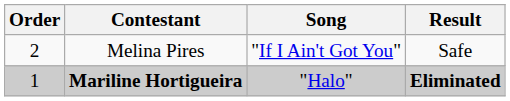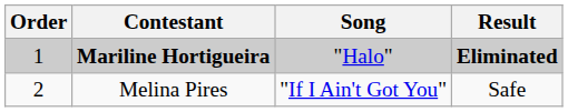 <table class="wikitable plainrowheaders" style="text-align:center;">
 <tr>
 <th>Order</th>
 <th>Contestant</th>
 <th>Song</th>
 <th>Result</th>
 </tr>
+<tr style="background:#ccc;">
+<td>1</td>
+<td><strong>Mariline Hortigueira</strong></td>
+<td>"<a href='#'>Halo</a>"</td>
+<td><strong>Eliminated</strong></td>
+</tr>
 <tr>
 <td>2</td>
 <td>Melina Pires</td>
 <td>"<a href='#'>If I Ain't Got You</a>"</td>
 <td>Safe</td>
 </tr>
-<tr style="background:#ccc;">
-<td>1</td>
-<td><strong>Mariline Hortigueira</strong></td>
-<td>"<a href='#'>Halo</a>"</td>
-<td><strong>Eliminated</strong></td>
-</tr>
 </table>
